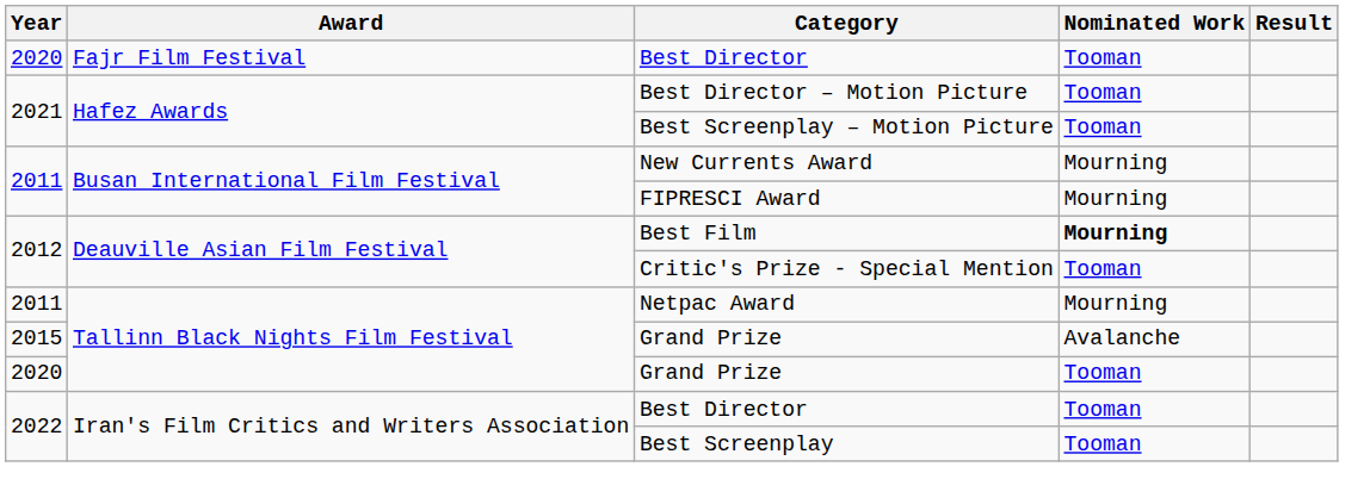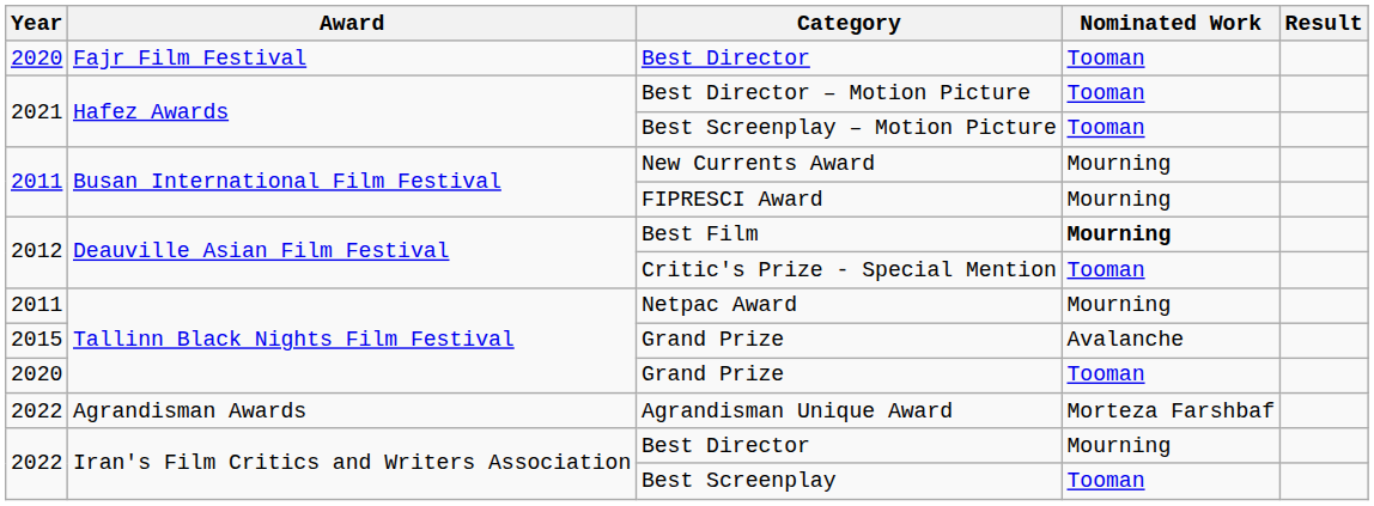 <table class="wikitable">
 <tr>
 <th>Year</th>
 <th>Award</th>
 <th>Category</th>
 <th>Nominated Work</th>
 <th>Result</th>
 </tr>
 <tr>
 <td><a href='#'>2020</a></td>
 <td><a href='#'>Fajr Film Festival</a></td>
 <td><a href='#'>Best Director</a></td>
 <td><a href='#'>Tooman</a></td>
 <td></td>
 </tr>
 <tr>
 <td rowspan="2">2021</td>
 <td rowspan="2"><a href='#'>Hafez Awards</a></td>
 <td>Best Director – Motion Picture</td>
 <td><a href='#'>Tooman</a></td>
 <td></td>
 </tr>
 <tr>
 <td>Best Screenplay – Motion Picture</td>
 <td><a href='#'>Tooman</a></td>
 <td></td>
 </tr>
 <tr>
 <td rowspan="2"><a href='#'>2011</a></td>
 <td rowspan="2"><a href='#'>Busan International Film Festival</a></td>
 <td>New Currents Award</td>
 <td>Mourning</td>
 <td></td>
 </tr>
 <tr>
 <td>FIPRESCI Award</td>
 <td>Mourning</td>
 <td></td>
 </tr>
 <tr>
 <td rowspan="2">2012</td>
 <td rowspan="2"><a href='#'>Deauville Asian Film Festival</a></td>
 <td>Best Film</td>
 <td><strong>Mourning</strong></td>
 <td></td>
 </tr>
 <tr>
 <td>Critic's Prize - Special Mention</td>
 <td><a href='#'>Tooman</a></td>
 <td></td>
 </tr>
 <tr>
 <td>2011</td>
 <td rowspan="3"><a href='#'>Tallinn Black Nights Film Festival</a></td>
 <td>Netpac Award</td>
 <td>Mourning</td>
 <td></td>
 </tr>
 <tr>
 <td>2015</td>
 <td>Grand Prize</td>
 <td>Avalanche</td>
 <td></td>
 </tr>
 <tr>
 <td>2020</td>
 <td>Grand Prize</td>
 <td><a href='#'>Tooman</a></td>
 <td></td>
 </tr>
 <tr>
+<td>2022</td>
+<td>Agrandisman Awards</td>
+<td>Agrandisman Unique Award</td>
+<td>Morteza Farshbaf</td>
+<td></td>
+</tr>
+<tr>
 <td rowspan="2">2022</td>
 <td rowspan="2">Iran's Film Critics and Writers Association</td>
 <td>Best Director</td>
-<td><a href='#'>Tooman</a></td>
+<td>Mourning</td>
 <td></td>
 </tr>
 <tr>
 <td>Best Screenplay</td>
 <td><a href='#'>Tooman</a></td>
 <td></td>
 </tr>
 </table>
